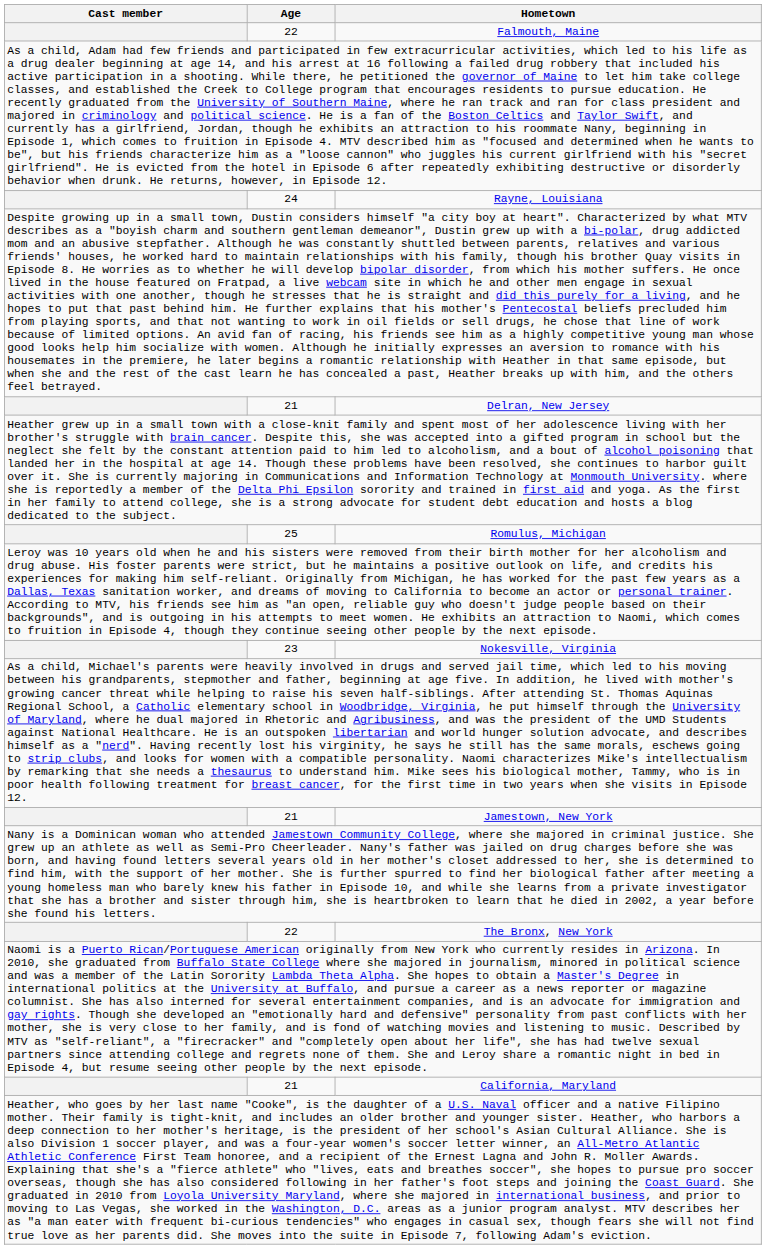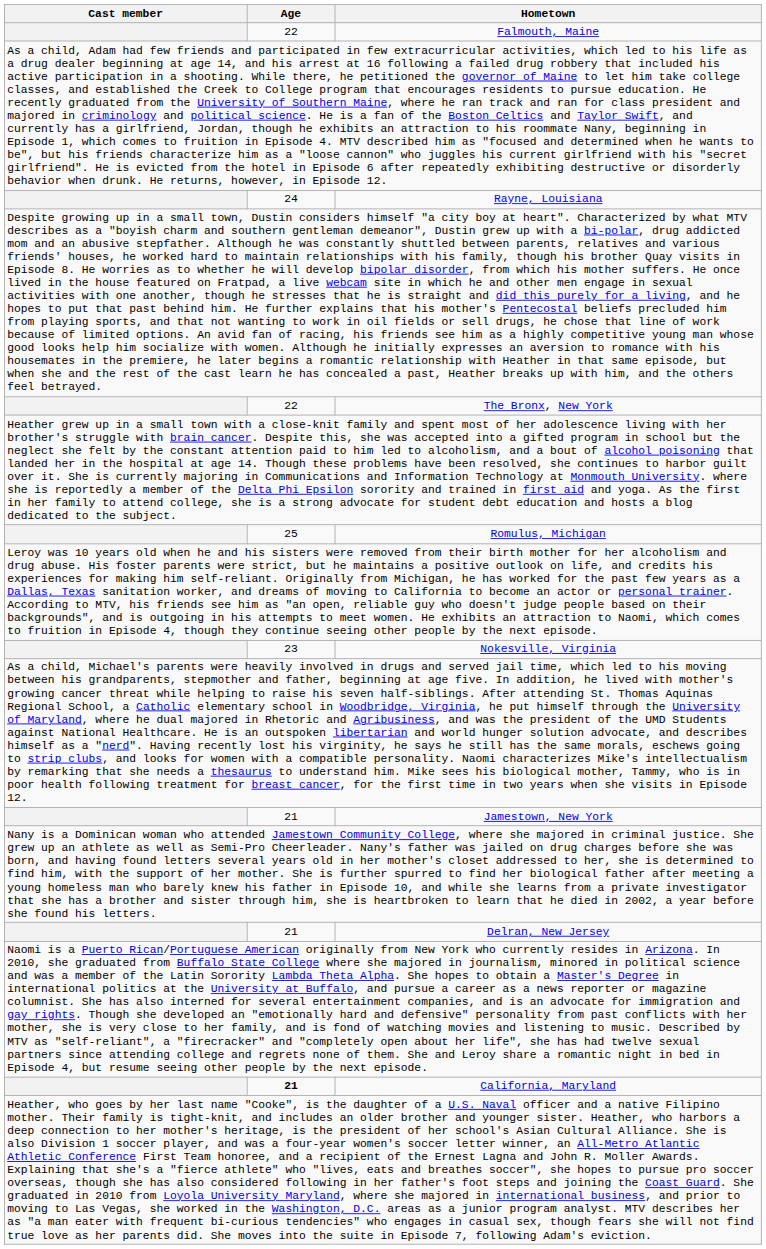 <table class="wikitable sortable" style="text-align:center;">
 <tr>
 <th scope="col">Cast member</th>
 <th scope="col">Age</th>
 <th scope="col">Hometown</th>
 </tr>
 <tr>
 <th scope="row"></th>
 <td>22</td>
 <td><a href='#'>Falmouth, Maine</a></td>
 </tr>
 <tr class="expand-child">
 <td colspan="3" align="left">As a child, Adam had few friends and participated in few extracurricular activities, which led to his life as a drug dealer  beginning at age 14, and his arrest at 16 following a failed drug robbery  that included his active participation in a shooting. While there, he petitioned the <a href='#'>governor of Maine</a> to let him take college classes, and established the Creek to College program that encourages residents to pursue education. He recently graduated from the <a href='#'>University of Southern Maine</a>, where he ran track and ran for class president and majored in <a href='#'>criminology</a> and <a href='#'>political science</a>. He is a fan of the <a href='#'>Boston Celtics</a> and <a href='#'>Taylor Swift</a>, and currently has a girlfriend, Jordan, though he exhibits an attraction to his roommate Nany, beginning in Episode 1, which comes to fruition in Episode 4. MTV described him as "focused and determined when he wants to be", but his friends characterize him as a "loose cannon" who juggles his current girlfriend with his "secret girlfriend". He is evicted from the hotel in Episode 6 after repeatedly exhibiting destructive or disorderly behavior when drunk. He returns, however, in Episode 12.</td>
 </tr>
 <tr>
 <th scope="row"></th>
 <td>24</td>
 <td><a href='#'>Rayne, Louisiana</a></td>
 </tr>
 <tr class="expand-child">
 <td colspan="3" align="left">Despite growing up in a small town, Dustin considers himself "a city boy at heart". Characterized by what MTV describes as a "boyish charm and southern gentleman demeanor", Dustin grew up with a <a href='#'>bi-polar</a>, drug addicted mom and an abusive stepfather. Although he was constantly shuttled between parents, relatives and various friends' houses, he worked hard to maintain relationships with his family, though his brother Quay visits in Episode 8. He worries as to whether he will develop <a href='#'>bipolar disorder</a>, from which his mother suffers. He once lived in the house featured on Fratpad, a live <a href='#'>webcam</a> site in which he and other men engage in sexual activities with one another, though he stresses that he is straight and <a href='#'>did this purely for a living</a>, and he hopes to put that past behind him. He further explains that his mother's <a href='#'>Pentecostal</a> beliefs precluded him from playing sports, and that not wanting to work in oil fields or sell drugs, he chose that line of work because of limited options. An avid fan of racing, his friends see him as a highly competitive young man whose good looks help him socialize with women. Although he initially expresses an aversion to romance with his housemates in the premiere, he later begins a romantic relationship with Heather in that same episode, but when she and the rest of the cast learn he has concealed a past, Heather breaks up with him, and the others feel betrayed.</td>
 </tr>
 <tr>
 <th scope="row"></th>
-<td>21</td>
-<td><a href='#'>Delran, New Jersey</a></td>
+<td>22</td>
+<td><a href='#'>The Bronx</a>, <a href='#'>New York</a></td>
 </tr>
 <tr class="expand-child">
 <td colspan="3" align="left">Heather grew up in a small town with a close-knit family and spent most of her adolescence living with her brother's struggle with <a href='#'>brain cancer</a>. Despite this, she was accepted into a gifted program in school but the neglect she felt by the constant attention paid to him led to alcoholism, and a bout of <a href='#'>alcohol poisoning</a> that landed her in the hospital at age 14. Though these problems have been resolved, she continues to harbor guilt over it.  She is currently majoring in Communications and Information Technology at <a href='#'>Monmouth University</a>. where she is reportedly a member of the <a href='#'>Delta Phi Epsilon</a> sorority and trained in <a href='#'>first aid</a> and yoga. As the first in her family to attend college, she is a strong advocate for student debt education and hosts a blog dedicated to the subject.</td>
 </tr>
 <tr>
 <th scope="row"></th>
 <td>25</td>
 <td><a href='#'>Romulus, Michigan</a></td>
 </tr>
 <tr class="expand-child">
 <td colspan="3" align="left">Leroy was 10 years old when he and his sisters were removed from their birth mother for her alcoholism and drug abuse. His foster parents were strict, but he maintains a positive outlook on life, and credits his experiences for making him self-reliant. Originally from Michigan, he has worked for the past few years as a <a href='#'>Dallas, Texas</a> sanitation worker, and dreams of moving to California to become an actor or <a href='#'>personal trainer</a>. According to MTV, his friends see him as "an open, reliable guy who doesn't judge people based on their backgrounds", and is outgoing in his attempts to meet women. He exhibits an attraction to Naomi, which comes to fruition in Episode 4, though they continue seeing other people by the next episode.</td>
 </tr>
 <tr>
 <th scope="row"><strong></strong></th>
 <td>23</td>
 <td><a href='#'>Nokesville, Virginia</a></td>
 </tr>
 <tr class="expand-child">
 <td colspan="3" align="left">As a child, Michael's parents were heavily involved in drugs and served jail time, which led to his moving between his grandparents, stepmother and father, beginning at age five. In addition, he lived with mother's growing cancer threat while helping to raise his seven half-siblings. After attending St. Thomas Aquinas Regional School, a <a href='#'>Catholic</a> elementary school in <a href='#'>Woodbridge, Virginia</a>, he put himself through the <a href='#'>University of Maryland</a>, where he dual majored in Rhetoric and <a href='#'>Agribusiness</a>, and was the president of the UMD Students against National Healthcare. He is an outspoken <a href='#'>libertarian</a> and world hunger solution advocate, and describes himself as a "<a href='#'>nerd</a>". Having recently lost his virginity, he says he still has the same morals, eschews going to <a href='#'>strip clubs</a>, and looks for women with a compatible personality. Naomi characterizes Mike's intellectualism by remarking that she needs a <a href='#'>thesaurus</a> to understand him. Mike sees his biological mother, Tammy, who is in poor health following treatment for <a href='#'>breast cancer</a>, for the first time in two years when she visits in Episode 12.</td>
 </tr>
 <tr>
 <th scope="row"></th>
 <td>21</td>
 <td><a href='#'>Jamestown, New York</a></td>
 </tr>
 <tr class="expand-child">
 <td colspan="3" align="left">Nany is a Dominican woman who attended <a href='#'>Jamestown Community College</a>, where she majored in criminal justice. She grew up an athlete as well as Semi-Pro Cheerleader. Nany's father was jailed on drug charges before she was born, and having found letters several years old in her mother's closet addressed to her, she is determined to find him, with the support of her mother. She is further spurred to find her biological father after meeting a young homeless man who barely knew his father in Episode 10, and while she learns from a private investigator that she has a brother and sister through him, she is heartbroken to learn that he died in 2002, a year before she found his letters.</td>
 </tr>
 <tr>
 <th scope="row"></th>
-<td>22</td>
-<td><a href='#'>The Bronx</a>, <a href='#'>New York</a></td>
+<td>21</td>
+<td><a href='#'>Delran, New Jersey</a></td>
 </tr>
 <tr class="expand-child">
 <td colspan="3" align="left">Naomi is a <a href='#'>Puerto Rican</a>/<a href='#'>Portuguese American</a> originally from New York who currently resides in <a href='#'>Arizona</a>. In 2010, she graduated from <a href='#'>Buffalo State College</a> where she majored in journalism, minored in political science and was a member of the Latin Sorority <a href='#'>Lambda Theta Alpha</a>. She hopes to obtain a <a href='#'>Master's Degree</a> in international politics at the <a href='#'>University at Buffalo</a>, and pursue a career as a news reporter or magazine columnist. She has also interned for several entertainment companies, and is an advocate for immigration and <a href='#'>gay rights</a>. Though she developed an "emotionally hard and defensive" personality from past conflicts with her mother, she is very close to her family, and is fond of watching movies and listening to music. Described by MTV as "self-reliant", a "firecracker" and "completely open about her life", she has had twelve sexual partners since attending college and regrets none of them. She and Leroy share a romantic night in bed in Episode 4, but resume seeing other people by the next episode.</td>
 </tr>
 <tr>
 <th scope="row"></th>
-<td>21</td>
+<td><strong>21</strong></td>
 <td><a href='#'>California, Maryland</a></td>
 </tr>
 <tr class="expand-child">
 <td colspan="3" align="left">Heather, who goes by her last name "Cooke", is the daughter of a <a href='#'>U.S. Naval</a> officer and a native Filipino mother. Their family is tight-knit, and includes an older brother and younger sister. Heather, who harbors a deep connection to her mother's heritage, is the president of her school's Asian Cultural Alliance. She is also Division 1 soccer player, and was a four-year women's soccer letter winner, an <a href='#'>All-Metro Atlantic Athletic Conference</a> First Team honoree, and a recipient of the Ernest Lagna and John R. Moller Awards. Explaining that she's a "fierce athlete" who "lives, eats and breathes soccer", she hopes to pursue pro soccer overseas, though she has also considered following in her father's foot steps and joining the <a href='#'>Coast Guard</a>. She graduated in 2010 from <a href='#'>Loyola University Maryland</a>, where she majored in <a href='#'>international business</a>, and prior to moving to Las Vegas, she worked in the <a href='#'>Washington, D.C.</a> areas as a junior program analyst. MTV describes her as "a man eater with frequent bi-curious tendencies" who engages in casual sex, though fears she will not find true love as her parents did. She moves into the suite in Episode 7, following Adam's eviction.</td>
 </tr>
 </table>
